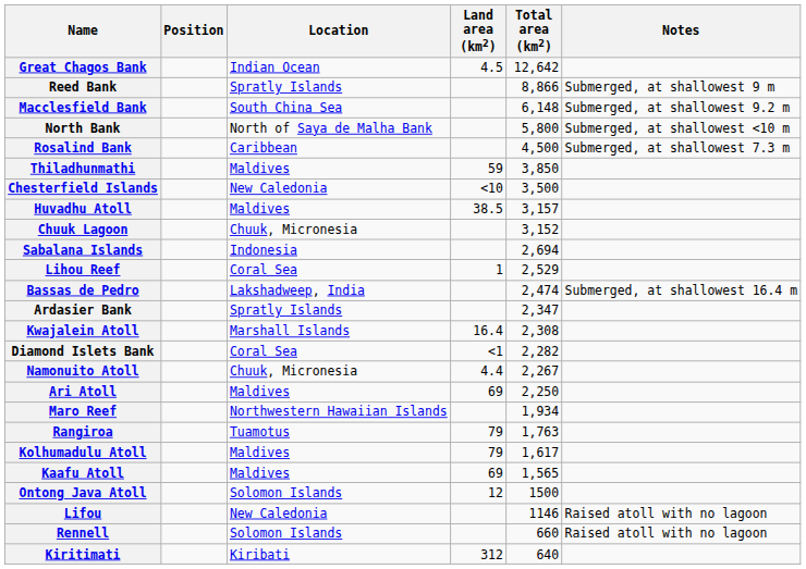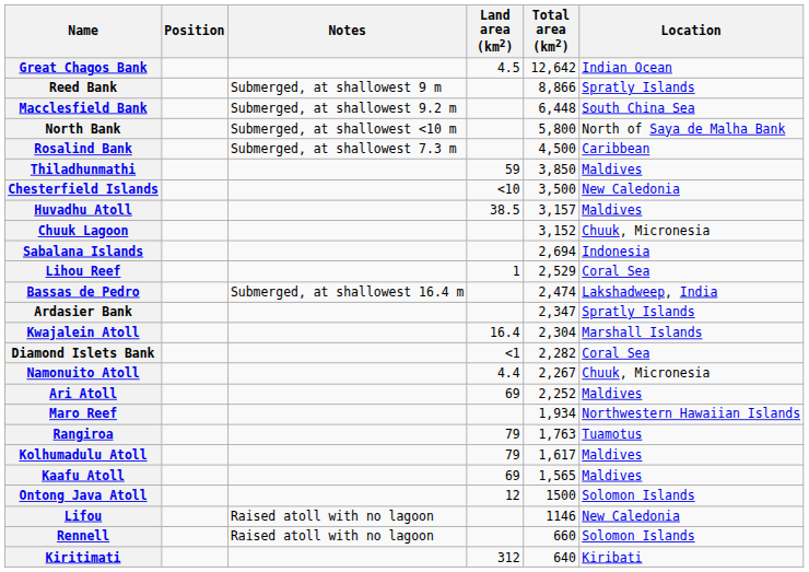 <table class="wikitable plainrowheaders sortable static-row-numbers sort-under col1right">
 <tr>
 <th scope="col">Name</th>
 <th scope="col">Position</th>
-<th scope="col">Location</th>
+<th scope="col">Notes</th>
 <th scope="col" style="max-width: 4em;">Land area (km<sup>2</sup>)</th>
 <th scope="col" style="max-width: 4em;">Total area (km<sup>2</sup>)</th>
-<th scope="col">Notes</th>
+<th scope="col">Location</th>
 </tr>
 <tr>
 <th scope="row"><a href='#'>Great Chagos Bank</a></th>
 <td></td>
-<td><a href='#'>Indian Ocean</a></td>
+<td></td>
 <td style="text-align: right;">4.5</td>
 <td style="text-align: right;">12,642</td>
-<td></td>
+<td><a href='#'>Indian Ocean</a></td>
 </tr>
 <tr>
 <th scope="row">Reed Bank</th>
 <td></td>
-<td><a href='#'>Spratly Islands</a></td>
+<td>Submerged, at shallowest 9 m</td>
 <td style="text-align: right;"></td>
 <td style="text-align: right;">8,866</td>
-<td>Submerged, at shallowest 9 m</td>
+<td><a href='#'>Spratly Islands</a></td>
 </tr>
 <tr>
 <th scope="row"><a href='#'>Macclesfield Bank</a></th>
 <td></td>
+<td>Submerged, at shallowest 9.2 m</td>
+<td style="text-align: right;"></td>
+<td style="text-align: right;">6,448</td>
 <td><a href='#'>South China Sea</a></td>
-<td style="text-align: right;"></td>
-<td style="text-align: right;">6,148</td>
-<td>Submerged, at shallowest 9.2 m</td>
 </tr>
 <tr>
 <th scope="row">North Bank</th>
 <td></td>
-<td>North of <a href='#'>Saya de Malha Bank</a></td>
+<td>Submerged, at shallowest <10 m</td>
 <td style="text-align: right;"></td>
 <td style="text-align: right;">5,800</td>
-<td>Submerged, at shallowest <10 m</td>
+<td>North of <a href='#'>Saya de Malha Bank</a></td>
 </tr>
 <tr>
 <th scope="row"><a href='#'>Rosalind Bank</a></th>
 <td></td>
-<td><a href='#'>Caribbean</a></td>
+<td>Submerged, at shallowest 7.3 m</td>
 <td style="text-align: right;"></td>
 <td style="text-align: right;">4,500</td>
-<td>Submerged, at shallowest 7.3 m</td>
+<td><a href='#'>Caribbean</a></td>
 </tr>
 <tr>
 <th scope="row"><a href='#'>Thiladhunmathi</a></th>
 <td></td>
-<td><a href='#'>Maldives</a></td>
+<td></td>
 <td style="text-align: right;">59</td>
 <td style="text-align: right;">3,850</td>
-<td></td>
+<td><a href='#'>Maldives</a></td>
 </tr>
 <tr>
 <th scope="row"><a href='#'>Chesterfield Islands</a></th>
 <td></td>
-<td><a href='#'>New Caledonia</a></td>
+<td></td>
 <td style="text-align: right;"><10</td>
 <td style="text-align: right;">3,500</td>
-<td></td>
+<td><a href='#'>New Caledonia</a></td>
 </tr>
 <tr>
 <th scope="row"><a href='#'>Huvadhu Atoll</a></th>
 <td></td>
-<td><a href='#'>Maldives</a></td>
+<td></td>
 <td style="text-align: right;">38.5</td>
 <td style="text-align: right;">3,157</td>
-<td></td>
+<td><a href='#'>Maldives</a></td>
 </tr>
 <tr>
 <th scope="row"><a href='#'>Chuuk Lagoon</a></th>
 <td></td>
-<td><a href='#'>Chuuk</a>, Micronesia</td>
+<td></td>
 <td style="text-align: right;"></td>
 <td style="text-align: right;">3,152</td>
-<td></td>
+<td><a href='#'>Chuuk</a>, Micronesia</td>
 </tr>
 <tr>
 <th scope="row"><a href='#'>Sabalana Islands</a></th>
 <td></td>
-<td><a href='#'>Indonesia</a></td>
+<td></td>
 <td style="text-align: right;"></td>
 <td style="text-align: right;">2,694</td>
-<td></td>
+<td><a href='#'>Indonesia</a></td>
 </tr>
 <tr>
 <th scope="row"><a href='#'>Lihou Reef</a></th>
 <td></td>
-<td><a href='#'>Coral Sea</a></td>
+<td></td>
 <td style="text-align: right;">1</td>
 <td style="text-align: right;">2,529</td>
-<td></td>
+<td><a href='#'>Coral Sea</a></td>
 </tr>
 <tr>
 <th scope="row"><a href='#'>Bassas de Pedro</a></th>
 <td></td>
-<td><a href='#'>Lakshadweep</a>, <a href='#'>India</a></td>
+<td>Submerged, at shallowest 16.4 m</td>
 <td style="text-align: right;"></td>
 <td style="text-align: right;">2,474</td>
-<td>Submerged, at shallowest 16.4 m</td>
+<td><a href='#'>Lakshadweep</a>, <a href='#'>India</a></td>
 </tr>
 <tr>
 <th scope="row">Ardasier Bank</th>
 <td></td>
-<td><a href='#'>Spratly Islands</a></td>
+<td></td>
 <td style="text-align: right;"></td>
 <td style="text-align: right;">2,347</td>
-<td></td>
+<td><a href='#'>Spratly Islands</a></td>
 </tr>
 <tr>
 <th scope="row"><a href='#'>Kwajalein Atoll</a></th>
 <td></td>
+<td></td>
+<td style="text-align: right;">16.4</td>
+<td style="text-align: right;">2,304</td>
 <td><a href='#'>Marshall Islands</a></td>
-<td style="text-align: right;">16.4</td>
-<td style="text-align: right;">2,308</td>
-<td></td>
 </tr>
 <tr>
 <th scope="row">Diamond Islets Bank</th>
 <td></td>
-<td><a href='#'>Coral Sea</a></td>
+<td></td>
 <td style="text-align: right;"><1</td>
 <td style="text-align: right;">2,282</td>
-<td></td>
+<td><a href='#'>Coral Sea</a></td>
 </tr>
 <tr>
 <th scope="row"><a href='#'>Namonuito Atoll</a></th>
 <td></td>
-<td><a href='#'>Chuuk</a>, Micronesia</td>
+<td></td>
 <td style="text-align: right;">4.4</td>
 <td style="text-align: right;">2,267</td>
-<td></td>
+<td><a href='#'>Chuuk</a>, Micronesia</td>
 </tr>
 <tr>
 <th scope="row"><a href='#'>Ari Atoll</a></th>
 <td></td>
+<td></td>
+<td style="text-align: right;">69</td>
+<td style="text-align: right;">2,252</td>
 <td><a href='#'>Maldives</a></td>
-<td style="text-align: right;">69</td>
-<td style="text-align: right;">2,250</td>
-<td></td>
 </tr>
 <tr>
 <th scope="row"><a href='#'>Maro Reef</a></th>
 <td></td>
-<td><a href='#'>Northwestern Hawaiian Islands</a></td>
+<td></td>
 <td style="text-align: right;"></td>
 <td style="text-align: right;">1,934</td>
-<td></td>
+<td><a href='#'>Northwestern Hawaiian Islands</a></td>
 </tr>
 <tr>
 <th scope="row"><a href='#'>Rangiroa</a></th>
 <td></td>
-<td><a href='#'>Tuamotus</a></td>
+<td></td>
 <td style="text-align: right;">79</td>
 <td style="text-align: right;">1,763</td>
-<td></td>
+<td><a href='#'>Tuamotus</a></td>
 </tr>
 <tr>
 <th scope="row"><a href='#'>Kolhumadulu Atoll</a></th>
 <td></td>
-<td><a href='#'>Maldives</a></td>
+<td></td>
 <td style="text-align: right;">79</td>
 <td style="text-align: right;">1,617</td>
-<td></td>
+<td><a href='#'>Maldives</a></td>
 </tr>
 <tr>
 <th scope="row"><a href='#'>Kaafu Atoll</a></th>
 <td></td>
-<td><a href='#'>Maldives</a></td>
+<td></td>
 <td style="text-align: right;">69</td>
 <td style="text-align: right;">1,565</td>
-<td></td>
+<td><a href='#'>Maldives</a></td>
 </tr>
 <tr>
 <th scope="row"><a href='#'>Ontong Java Atoll</a></th>
 <td></td>
-<td><a href='#'>Solomon Islands</a></td>
+<td></td>
 <td style="text-align: right;">12</td>
 <td style="text-align: right;">1500</td>
-<td></td>
+<td><a href='#'>Solomon Islands</a></td>
 </tr>
 <tr>
 <th scope="row"><a href='#'>Lifou</a></th>
 <td></td>
-<td><a href='#'>New Caledonia</a></td>
+<td>Raised atoll with no lagoon</td>
 <td style="text-align: right;"></td>
 <td style="text-align: right;">1146</td>
-<td>Raised atoll with no lagoon</td>
+<td><a href='#'>New Caledonia</a></td>
 </tr>
 <tr>
 <th scope="row"><a href='#'>Rennell</a></th>
 <td></td>
-<td><a href='#'>Solomon Islands</a></td>
+<td>Raised atoll with no lagoon</td>
 <td style="text-align: right;"></td>
 <td style="text-align: right;">660</td>
-<td>Raised atoll with no lagoon</td>
+<td><a href='#'>Solomon Islands</a></td>
 </tr>
 <tr>
 <th scope="row"><a href='#'>Kiritimati</a></th>
 <td></td>
-<td><a href='#'>Kiribati</a></td>
+<td></td>
 <td style="text-align: right;">312</td>
 <td style="text-align: right;">640</td>
-<td></td>
+<td><a href='#'>Kiribati</a></td>
 </tr>
 </table>
